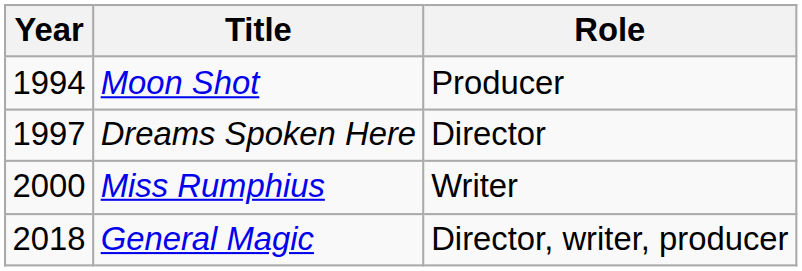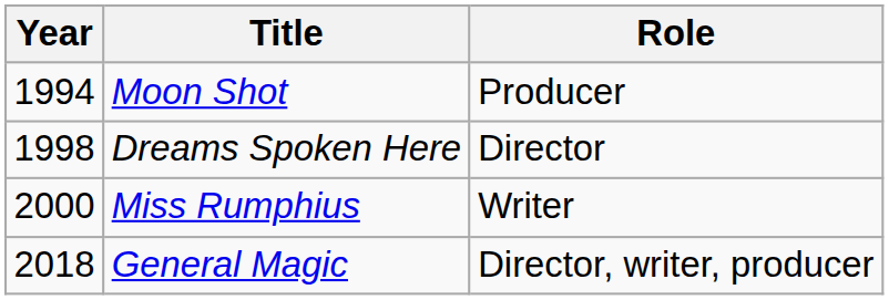 <table class="wikitable">
 <tr>
 <th>Year</th>
 <th>Title</th>
 <th>Role</th>
 </tr>
 <tr>
 <td>1994</td>
 <td><em><a href='#'>Moon Shot</a></em></td>
 <td>Producer</td>
 </tr>
 <tr>
-<td>1997</td>
+<td>1998</td>
 <td><em>Dreams Spoken Here</em></td>
 <td>Director</td>
 </tr>
 <tr>
 <td>2000</td>
 <td><em><a href='#'>Miss Rumphius</a></em></td>
 <td>Writer</td>
 </tr>
 <tr>
 <td>2018</td>
 <td><em><a href='#'>General Magic</a></em></td>
 <td>Director, writer, producer</td>
 </tr>
 </table>
